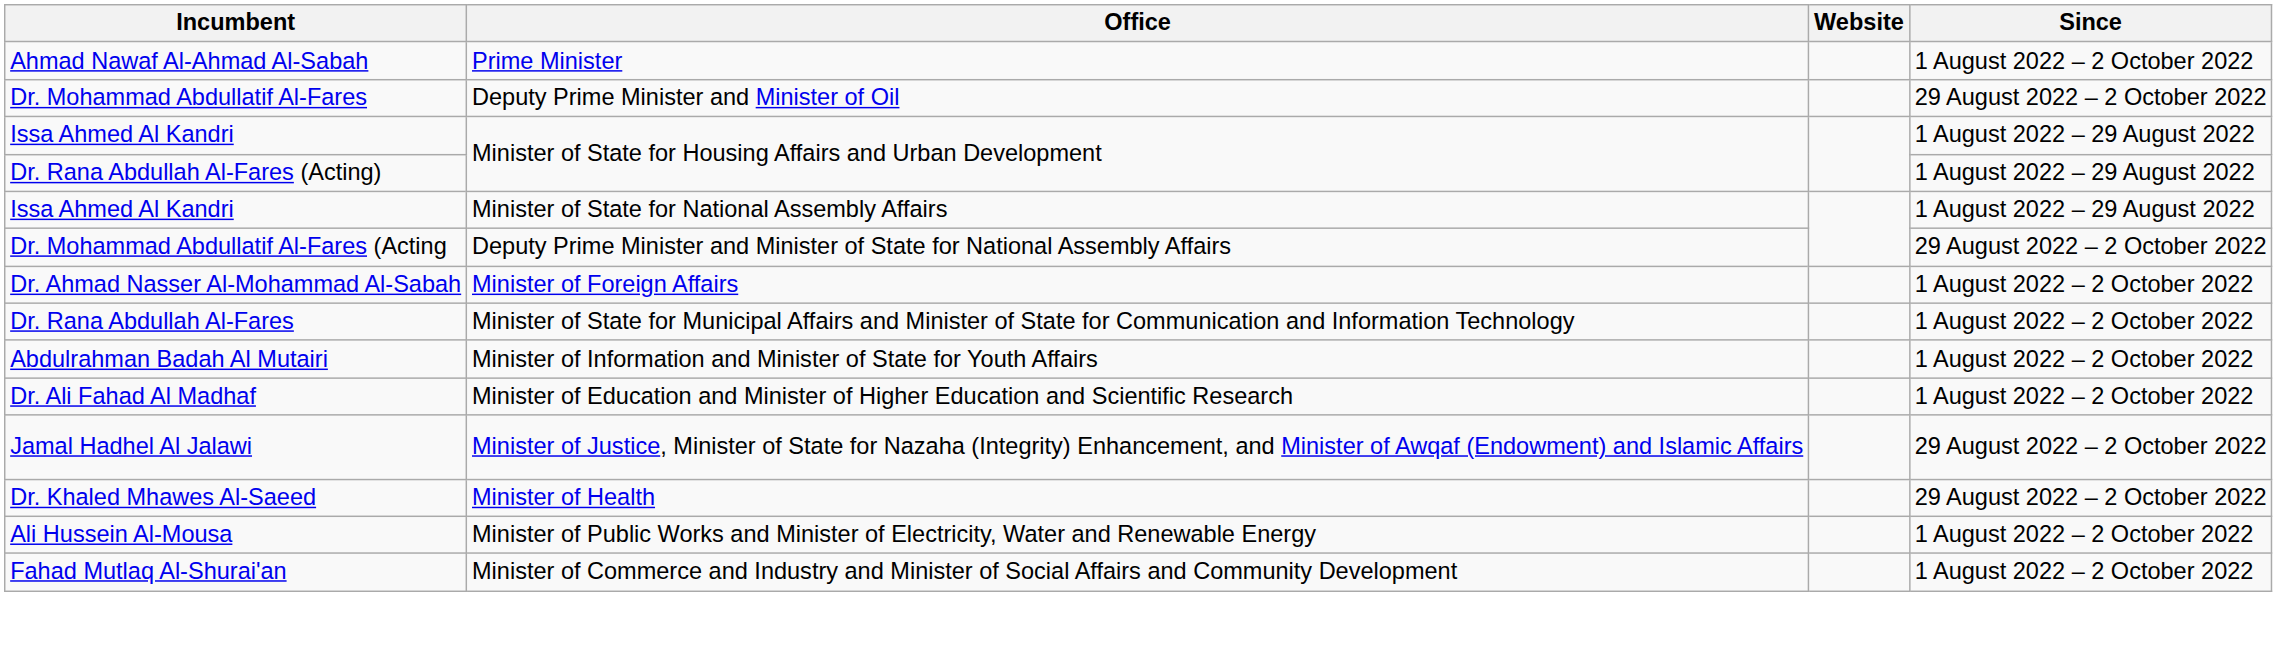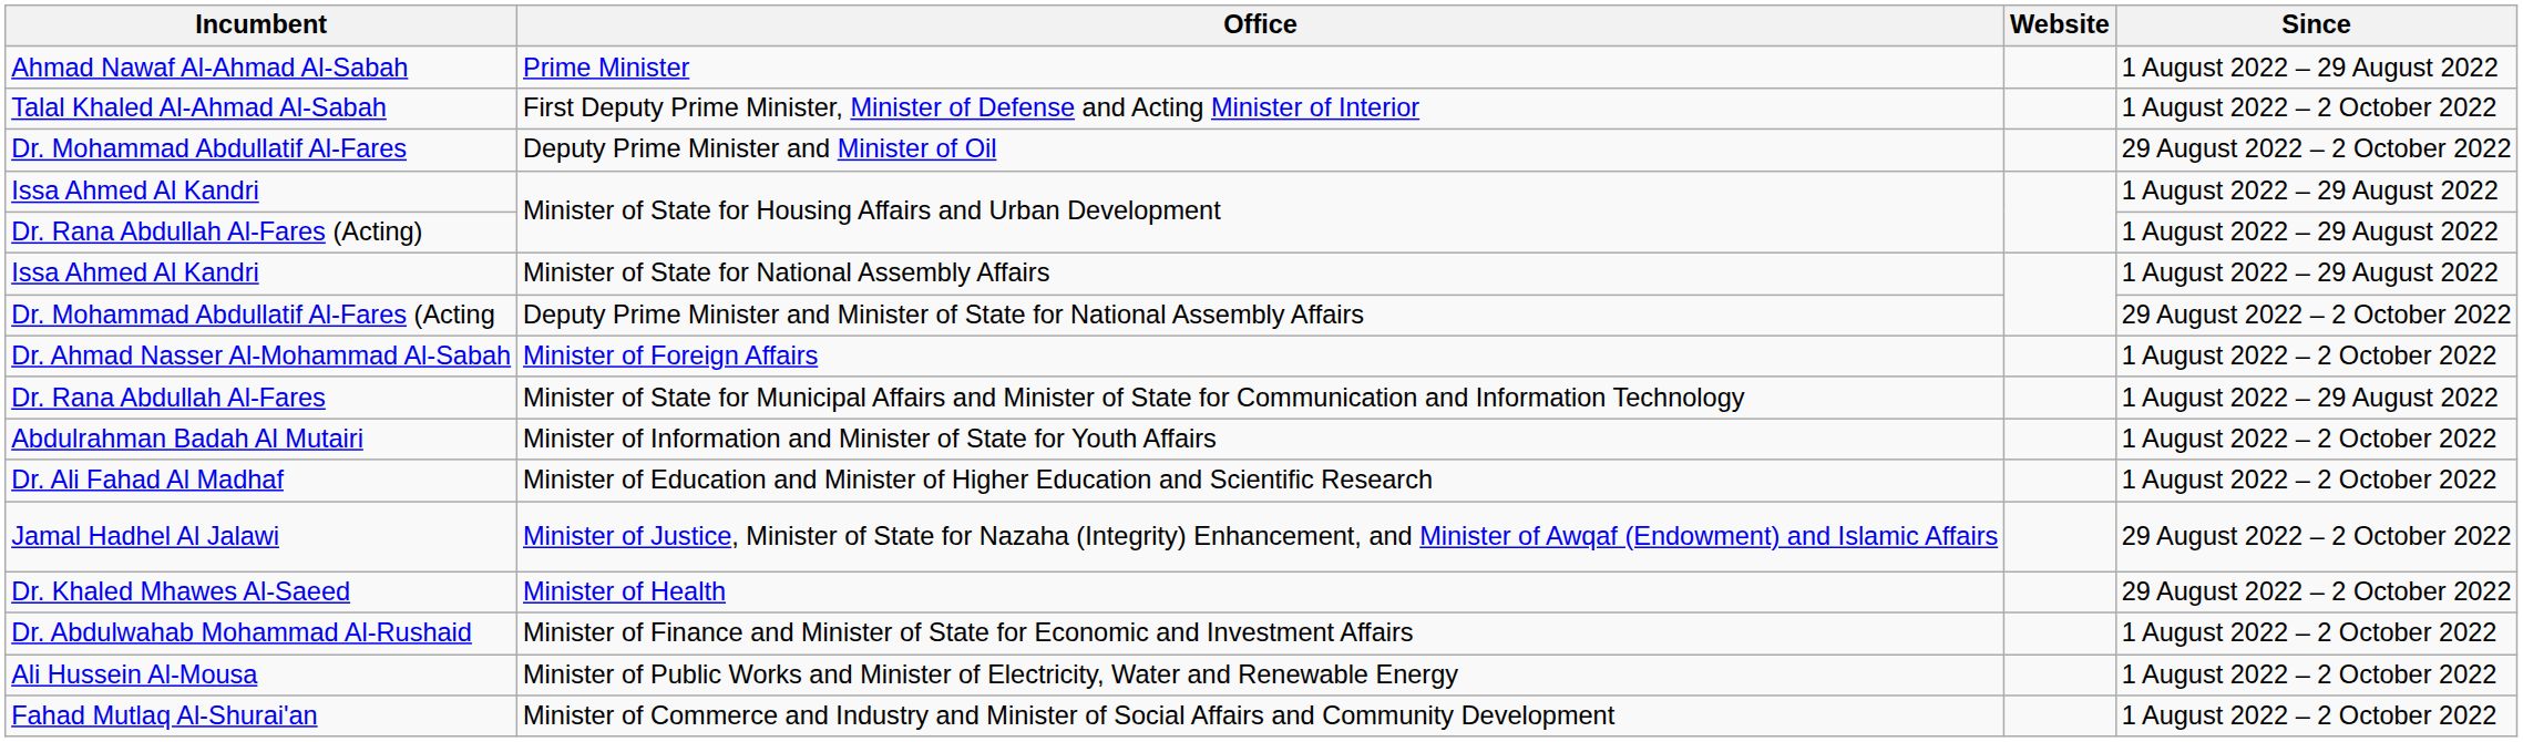 <table class="wikitable">
 <tr>
 <th><strong>Incumbent</strong></th>
 <th>Office</th>
 <th>Website</th>
 <th>Since</th>
 </tr>
 <tr>
 <td><a href='#'>Ahmad Nawaf Al-Ahmad Al-Sabah</a></td>
 <td><a href='#'>Prime Minister</a></td>
 <td></td>
+<td>1 August 2022 – 29 August 2022</td>
+</tr>
+<tr>
+<td><a href='#'>Talal Khaled Al-Ahmad Al-Sabah</a></td>
+<td>First Deputy Prime Minister, <a href='#'>Minister of Defense</a> and Acting <a href='#'>Minister of Interior</a></td>
+<td><br> </td>
 <td>1 August 2022 – 2 October 2022</td>
 </tr>
 <tr>
 <td><a href='#'>Dr. Mohammad Abdullatif Al-Fares</a></td>
 <td>Deputy Prime Minister and <a href='#'>Minister of Oil</a></td>
 <td></td>
 <td>29 August 2022 – 2 October 2022</td>
 </tr>
 <tr>
 <td><a href='#'>Issa Ahmed Al Kandri</a></td>
 <td rowspan="2">Minister of State for Housing Affairs and Urban Development</td>
 <td rowspan="2"></td>
 <td>1 August 2022 – 29 August 2022</td>
 </tr>
 <tr>
 <td><a href='#'>Dr. Rana Abdullah Al-Fares</a> (Acting)</td>
 <td>1 August 2022 – 29 August 2022</td>
 </tr>
 <tr>
 <td><a href='#'>Issa Ahmed Al Kandri</a></td>
 <td>Minister of State for National Assembly Affairs</td>
 <td rowspan="2"></td>
 <td>1 August 2022 – 29 August 2022</td>
 </tr>
 <tr>
 <td><a href='#'>Dr. Mohammad Abdullatif Al-Fares</a> (Acting</td>
 <td>Deputy Prime Minister and Minister of State for National Assembly Affairs</td>
 <td>29 August 2022 – 2 October 2022</td>
 </tr>
 <tr>
 <td><a href='#'>Dr. Ahmad Nasser Al-Mohammad Al-Sabah</a></td>
 <td><a href='#'>Minister of Foreign Affairs</a></td>
 <td></td>
 <td>1 August 2022 – 2 October 2022</td>
 </tr>
 <tr>
 <td><a href='#'>Dr. Rana Abdullah Al-Fares</a></td>
 <td>Minister of State for Municipal Affairs and Minister of State for Communication and Information Technology</td>
 <td><br></td>
-<td>1 August 2022 – 2 October 2022</td>
+<td>1 August 2022 – 29 August 2022</td>
 </tr>
 <tr>
 <td><a href='#'>Abdulrahman Badah Al Mutairi</a></td>
 <td>Minister of Information and Minister of State for Youth Affairs</td>
 <td><br></td>
 <td>1 August 2022 – 2 October 2022</td>
 </tr>
 <tr>
 <td><a href='#'>Dr. Ali Fahad Al Madhaf</a></td>
 <td>Minister of Education and Minister of Higher Education and Scientific Research</td>
 <td></td>
 <td>1 August 2022 – 2 October 2022</td>
 </tr>
 <tr>
 <td><a href='#'>Jamal Hadhel Al Jalawi</a></td>
 <td><a href='#'>Minister of Justice</a>, Minister of State for Nazaha (Integrity) Enhancement, and <a href='#'>Minister of Awqaf (Endowment) and Islamic Affairs</a></td>
 <td><br><br></td>
 <td>29 August 2022 – 2 October 2022</td>
 </tr>
 <tr>
 <td><a href='#'>Dr. Khaled Mhawes Al-Saeed</a></td>
 <td><a href='#'>Minister of Health</a></td>
 <td></td>
 <td>29 August 2022 – 2 October 2022</td>
 </tr>
 <tr>
+<td><a href='#'>Dr. Abdulwahab Mohammad Al-Rushaid</a></td>
+<td>Minister of Finance and Minister of State for Economic and Investment Affairs</td>
+<td></td>
+<td>1 August 2022 – 2 October 2022</td>
+</tr>
+<tr>
 <td><a href='#'>Ali Hussein Al-Mousa</a></td>
 <td>Minister of Public Works and Minister of Electricity, Water and Renewable Energy</td>
 <td><br></td>
 <td>1 August 2022 – 2 October 2022</td>
 </tr>
 <tr>
 <td><a href='#'>Fahad Mutlaq Al-Shurai'an</a></td>
 <td>Minister of Commerce and Industry and Minister of Social Affairs and Community Development</td>
 <td><br></td>
 <td>1 August 2022 – 2 October 2022</td>
 </tr>
 </table>
